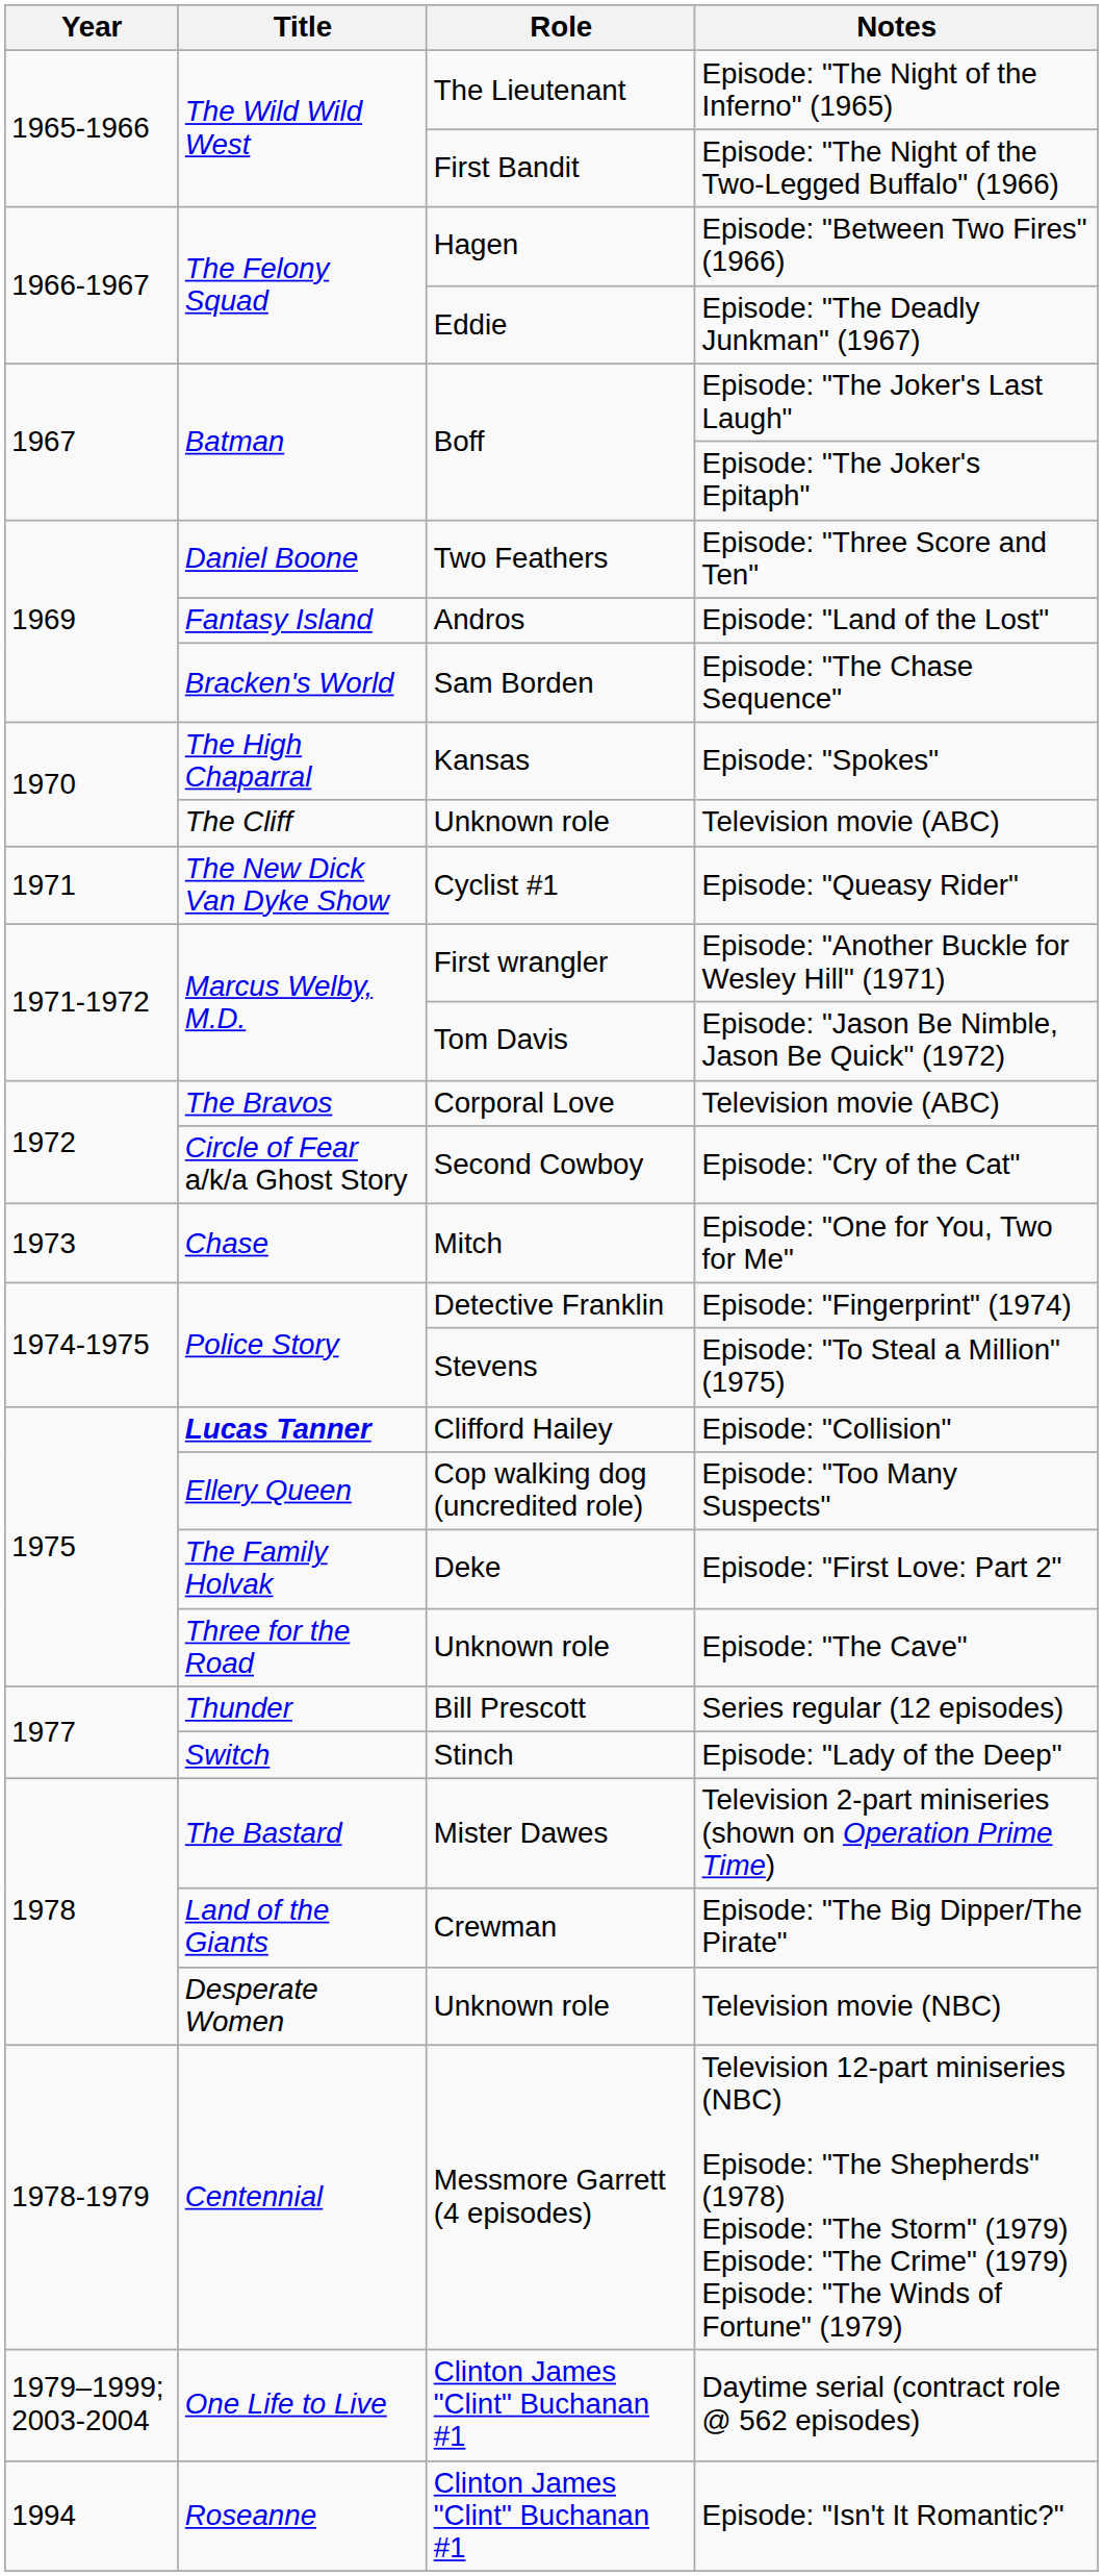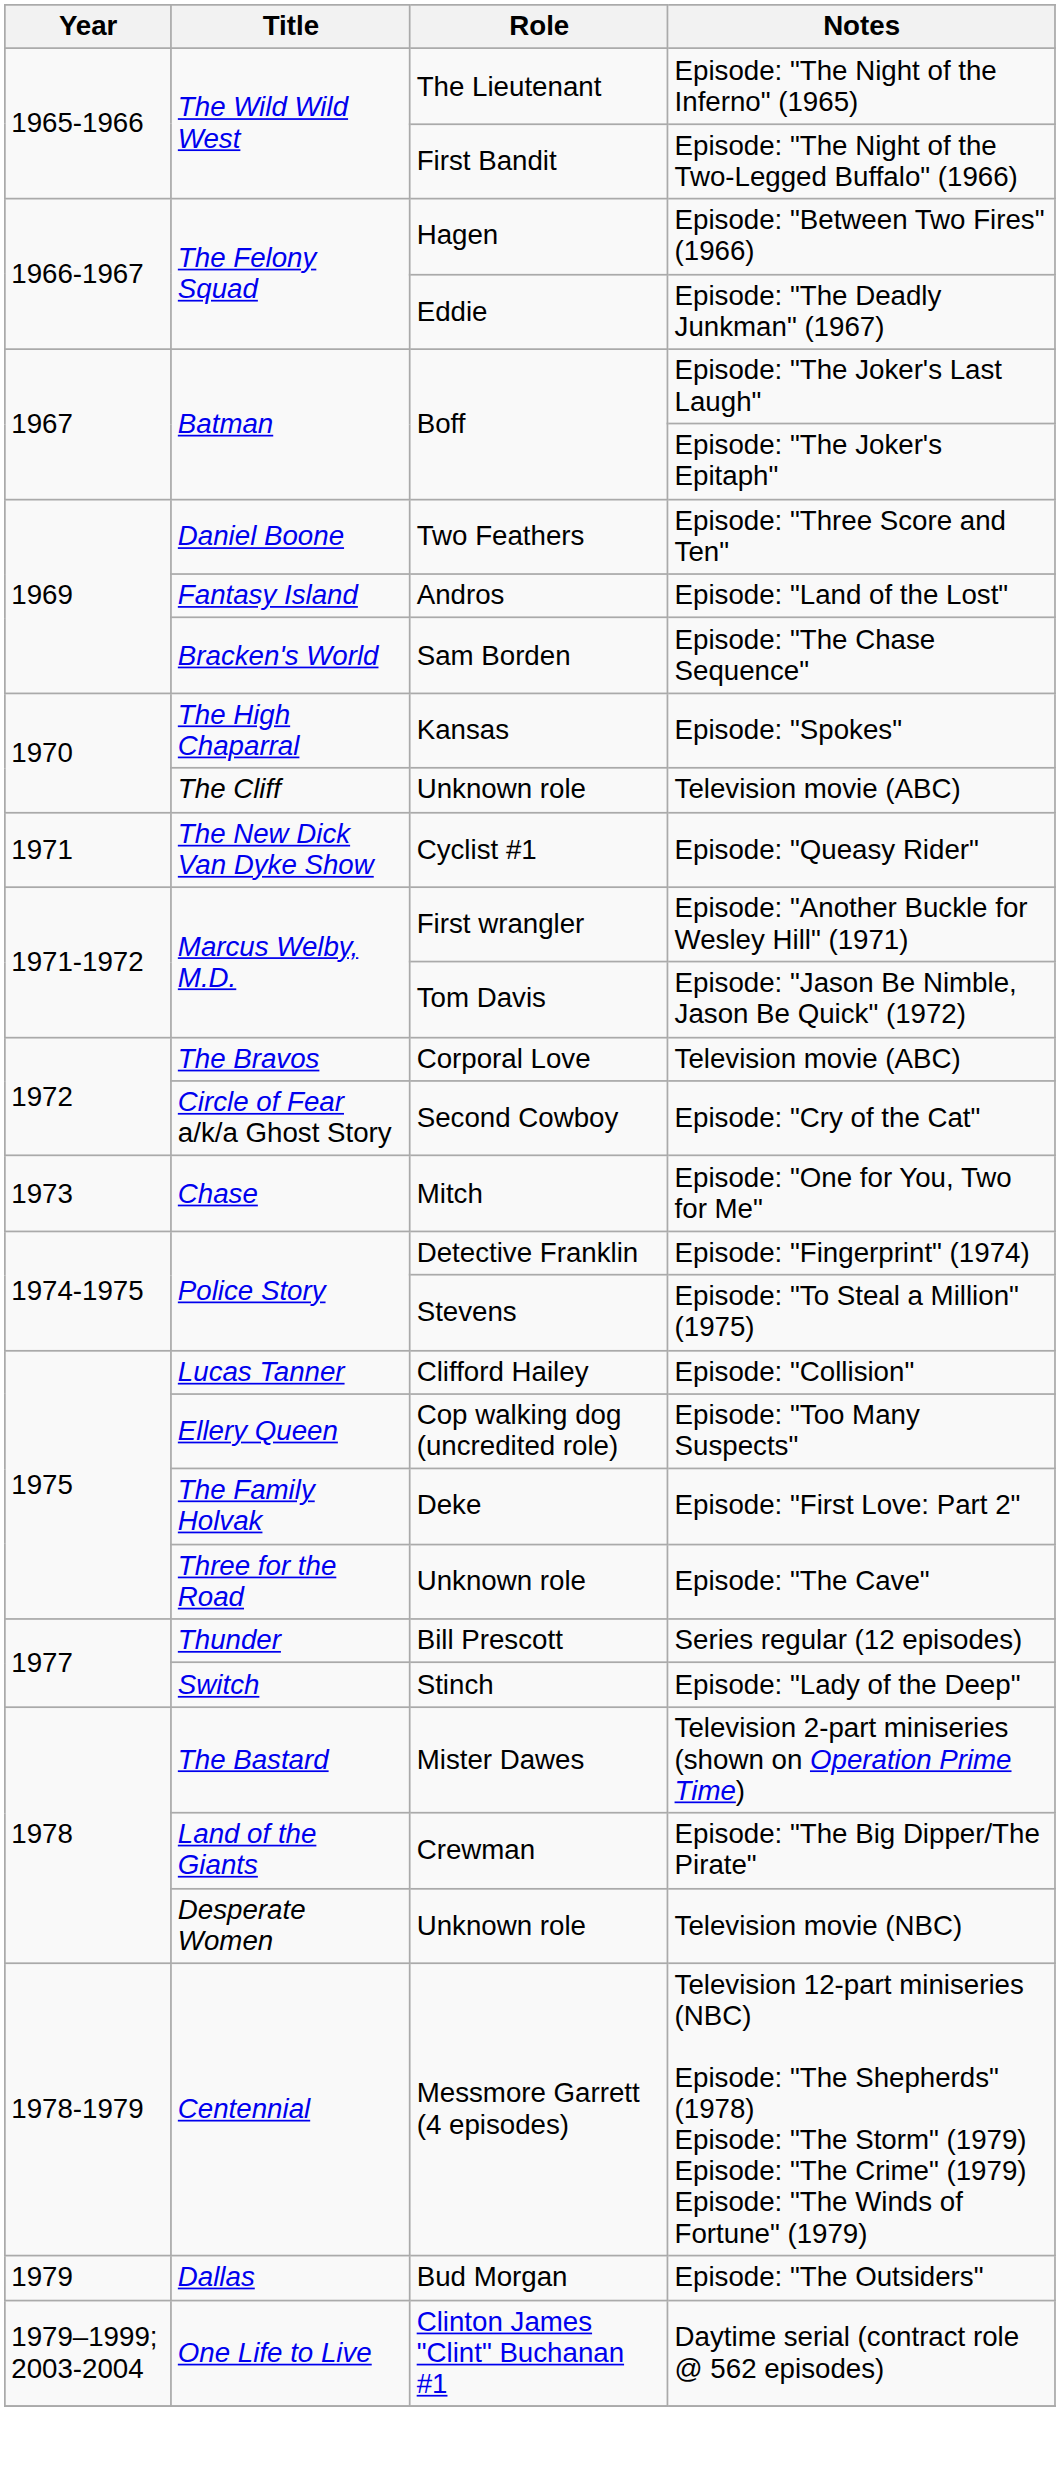 <table class="wikitable">
 <tr>
 <th>Year</th>
 <th>Title</th>
 <th>Role</th>
 <th>Notes</th>
 </tr>
 <tr>
 <td rowspan=2>1965-1966</td>
 <td rowspan=2><em><a href='#'>The Wild Wild West</a></em></td>
 <td>The Lieutenant</td>
 <td>Episode: "The Night of the Inferno" (1965)</td>
 </tr>
 <tr>
 <td>First Bandit</td>
 <td>Episode: "The Night of the Two-Legged Buffalo" (1966)</td>
 </tr>
 <tr>
 <td rowspan=2>1966-1967</td>
 <td rowspan=2><em><a href='#'>The Felony Squad</a></em></td>
 <td>Hagen</td>
 <td>Episode: "Between Two Fires" (1966)</td>
 </tr>
 <tr>
 <td>Eddie</td>
 <td>Episode: "The Deadly Junkman" (1967)</td>
 </tr>
 <tr>
 <td rowspan=2>1967</td>
 <td rowspan=2><em><a href='#'>Batman</a></em></td>
 <td rowspan=2>Boff</td>
 <td>Episode: "The Joker's Last Laugh"</td>
 </tr>
 <tr>
 <td>Episode: "The Joker's Epitaph"</td>
 </tr>
 <tr>
 <td rowspan=3>1969</td>
 <td><em><a href='#'>Daniel Boone</a></em></td>
 <td>Two Feathers</td>
 <td>Episode: "Three Score and Ten"</td>
 </tr>
 <tr>
 <td><em><a href='#'>Fantasy Island</a></em></td>
 <td>Andros</td>
 <td>Episode: "Land of the Lost"</td>
 </tr>
 <tr>
 <td><em><a href='#'>Bracken's World</a></em></td>
 <td>Sam Borden</td>
 <td>Episode: "The Chase Sequence"</td>
 </tr>
 <tr>
 <td rowspan=2>1970</td>
 <td><em><a href='#'>The High Chaparral</a></em></td>
 <td>Kansas</td>
 <td>Episode: "Spokes"</td>
 </tr>
 <tr>
 <td><em>The Cliff</em></td>
 <td>Unknown role</td>
 <td>Television movie (ABC)</td>
 </tr>
 <tr>
 <td>1971</td>
 <td><em><a href='#'>The New Dick Van Dyke Show</a></em></td>
 <td>Cyclist #1</td>
 <td>Episode: "Queasy Rider"</td>
 </tr>
 <tr>
 <td rowspan=2>1971-1972</td>
 <td rowspan=2><em><a href='#'>Marcus Welby, M.D.</a></em></td>
 <td>First wrangler</td>
 <td>Episode: "Another Buckle for Wesley Hill" (1971)</td>
 </tr>
 <tr>
 <td>Tom Davis</td>
 <td>Episode: "Jason Be Nimble, Jason Be Quick" (1972)</td>
 </tr>
 <tr>
 <td rowspan=2>1972</td>
 <td><em><a href='#'>The Bravos</a></em></td>
 <td>Corporal Love</td>
 <td>Television movie (ABC)</td>
 </tr>
 <tr>
 <td><em><a href='#'>Circle of Fear</a></em> a/k/a Ghost Story</td>
 <td>Second Cowboy</td>
 <td>Episode: "Cry of the Cat"</td>
 </tr>
 <tr>
 <td>1973</td>
 <td><em><a href='#'>Chase</a></em></td>
 <td>Mitch</td>
 <td>Episode: "One for You, Two for Me"</td>
 </tr>
 <tr>
 <td rowspan=2>1974-1975</td>
 <td rowspan=2><em><a href='#'>Police Story</a></em></td>
 <td>Detective Franklin</td>
 <td>Episode: "Fingerprint" (1974)</td>
 </tr>
 <tr>
 <td>Stevens</td>
 <td>Episode: "To Steal a Million" (1975)</td>
 </tr>
 <tr>
 <td rowspan=4>1975</td>
-<td><strong><em><a href='#'>Lucas Tanner</a></em></strong></td>
+<td><em><a href='#'>Lucas Tanner</a></em></td>
 <td>Clifford Hailey</td>
 <td>Episode: "Collision"</td>
 </tr>
 <tr>
 <td><em><a href='#'>Ellery Queen</a></em></td>
 <td>Cop walking dog (uncredited role)</td>
 <td>Episode: "Too Many Suspects"</td>
 </tr>
 <tr>
 <td><em><a href='#'>The Family Holvak</a></em></td>
 <td>Deke</td>
 <td>Episode: "First Love: Part 2"</td>
 </tr>
 <tr>
 <td><em><a href='#'>Three for the Road</a></em></td>
 <td>Unknown role</td>
 <td>Episode: "The Cave"</td>
 </tr>
 <tr>
 <td rowspan=2>1977</td>
 <td><em><a href='#'>Thunder</a></em></td>
 <td>Bill Prescott</td>
 <td>Series regular (12 episodes)</td>
 </tr>
 <tr>
 <td><em><a href='#'>Switch</a></em></td>
 <td>Stinch</td>
 <td>Episode: "Lady of the Deep"</td>
 </tr>
 <tr>
 <td rowspan=3>1978</td>
 <td><em><a href='#'>The Bastard</a></em></td>
 <td>Mister Dawes</td>
 <td>Television 2-part miniseries (shown on <em><a href='#'>Operation Prime Time</a></em>)</td>
 </tr>
 <tr>
 <td><em><a href='#'>Land of the Giants</a></em></td>
 <td>Crewman</td>
 <td>Episode: "The Big Dipper/The Pirate"</td>
 </tr>
 <tr>
 <td><em>Desperate Women</em></td>
 <td>Unknown role</td>
 <td>Television movie (NBC)</td>
 </tr>
 <tr>
 <td>1978-1979</td>
 <td><em><a href='#'>Centennial</a></em></td>
 <td>Messmore Garrett (4 episodes)</td>
 <td>Television 12-part miniseries (NBC)<br><br>Episode: "The Shepherds" (1978)<br>Episode: "The Storm" (1979)<br>Episode: "The Crime" (1979)<br>Episode: "The Winds of Fortune" (1979)</td>
 </tr>
 <tr>
+<td>1979</td>
+<td><em><a href='#'>Dallas</a></em></td>
+<td>Bud Morgan</td>
+<td>Episode: "The Outsiders"</td>
+</tr>
+<tr>
 <td>1979–1999; 2003-2004</td>
 <td><em><a href='#'>One Life to Live</a></em></td>
 <td><a href='#'>Clinton James "Clint" Buchanan #1</a></td>
 <td>Daytime serial (contract role @ 562 episodes)</td>
 </tr>
 <tr>
-<td>1994</td>
-<td><em><a href='#'>Roseanne</a></em></td>
-<td><a href='#'>Clinton James "Clint" Buchanan #1</a></td>
-<td>Episode: "Isn't It Romantic?"</td>
-</tr>
-<tr>
 </tr>
 </table>
